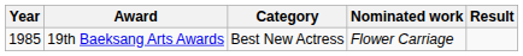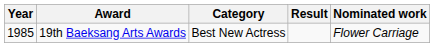 <table class="wikitable sortable">
 <tr>
 <th>Year</th>
 <th>Award</th>
 <th>Category</th>
+<th>Result</th>
 <th>Nominated work</th>
-<th>Result</th>
 </tr>
 <tr>
 <td>1985</td>
 <td>19th <a href='#'>Baeksang Arts Awards</a></td>
 <td>Best New Actress</td>
+<td></td>
 <td><em>Flower Carriage</em></td>
-<td></td>
 </tr>
 </table>
